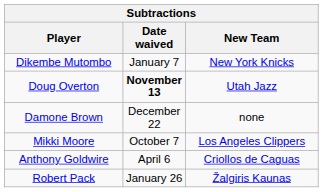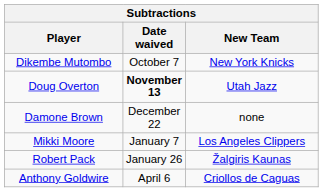 <table class="wikitable" style="text-align:center">
 <tr>
 <th colspan=3>Subtractions</th>
 </tr>
 <tr>
 <th style="width:160px">Player</th>
 <th style="width:80px">Date waived</th>
 <th style="width:180px">New Team</th>
 </tr>
 <tr>
 <td><a href='#'>Dikembe Mutombo</a></td>
-<td>January 7</td>
+<td>October 7</td>
 <td><a href='#'>New York Knicks</a></td>
 </tr>
 <tr>
 <td><a href='#'>Doug Overton</a></td>
 <td><strong>November 13</strong></td>
 <td><a href='#'>Utah Jazz</a></td>
 </tr>
 <tr>
 <td><a href='#'>Damone Brown</a></td>
 <td>December 22</td>
 <td>none</td>
 </tr>
 <tr>
 <td><a href='#'>Mikki Moore</a></td>
-<td>October 7</td>
+<td>January 7</td>
 <td><a href='#'>Los Angeles Clippers</a></td>
+</tr>
+<tr>
+<td><a href='#'>Robert Pack</a></td>
+<td>January 26</td>
+<td><a href='#'>Žalgiris Kaunas</a></td>
 </tr>
 <tr>
 <td><a href='#'>Anthony Goldwire</a></td>
 <td>April 6</td>
 <td><a href='#'>Criollos de Caguas</a></td>
 </tr>
-<tr>
-<td><a href='#'>Robert Pack</a></td>
-<td>January 26</td>
-<td><a href='#'>Žalgiris Kaunas</a></td>
-</tr>
 </table>
